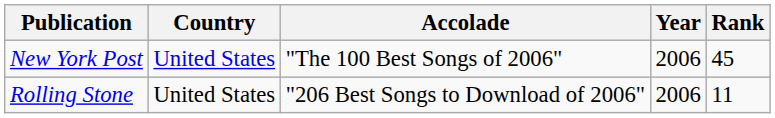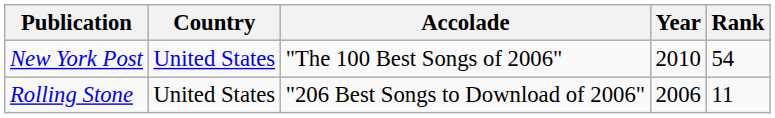 <table class="wikitable" border="1">
 <tr>
 <th>Publication</th>
 <th>Country</th>
 <th>Accolade</th>
 <th>Year</th>
 <th>Rank</th>
 </tr>
 <tr>
 <td><em><a href='#'>New York Post</a></em></td>
 <td><a href='#'>United States</a></td>
 <td>"The 100 Best Songs of 2006"</td>
-<td>2006</td>
-<td>45</td>
+<td>2010</td>
+<td>54</td>
 </tr>
 <tr>
 <td><em><a href='#'>Rolling Stone</a></em></td>
 <td>United States</td>
 <td>"206 Best Songs to Download of 2006"</td>
 <td>2006</td>
 <td>11</td>
 </tr>
 </table>
